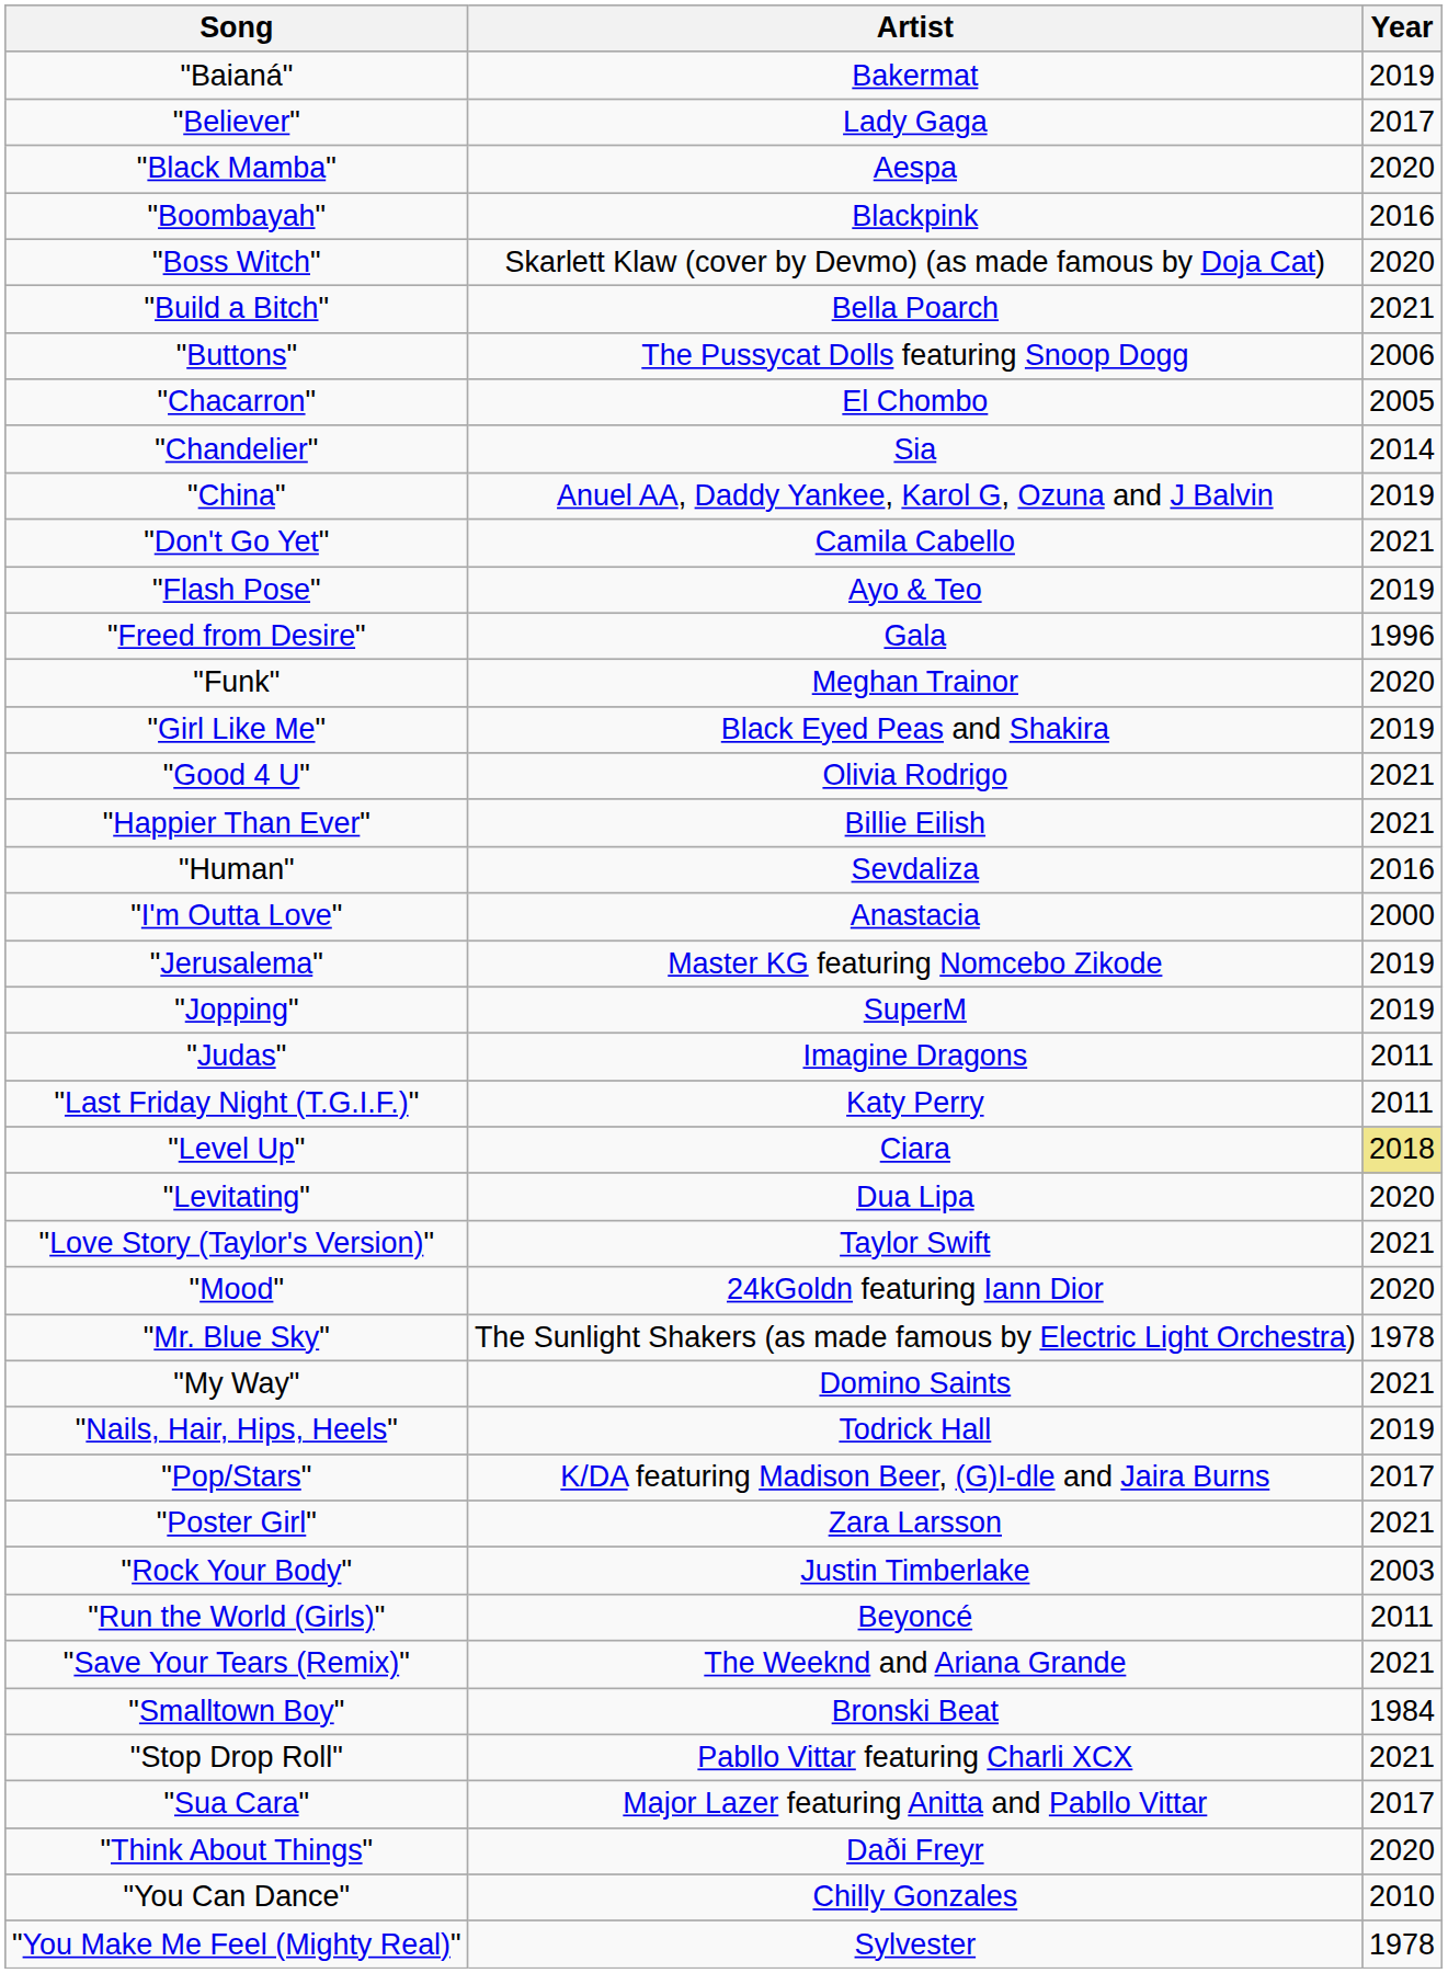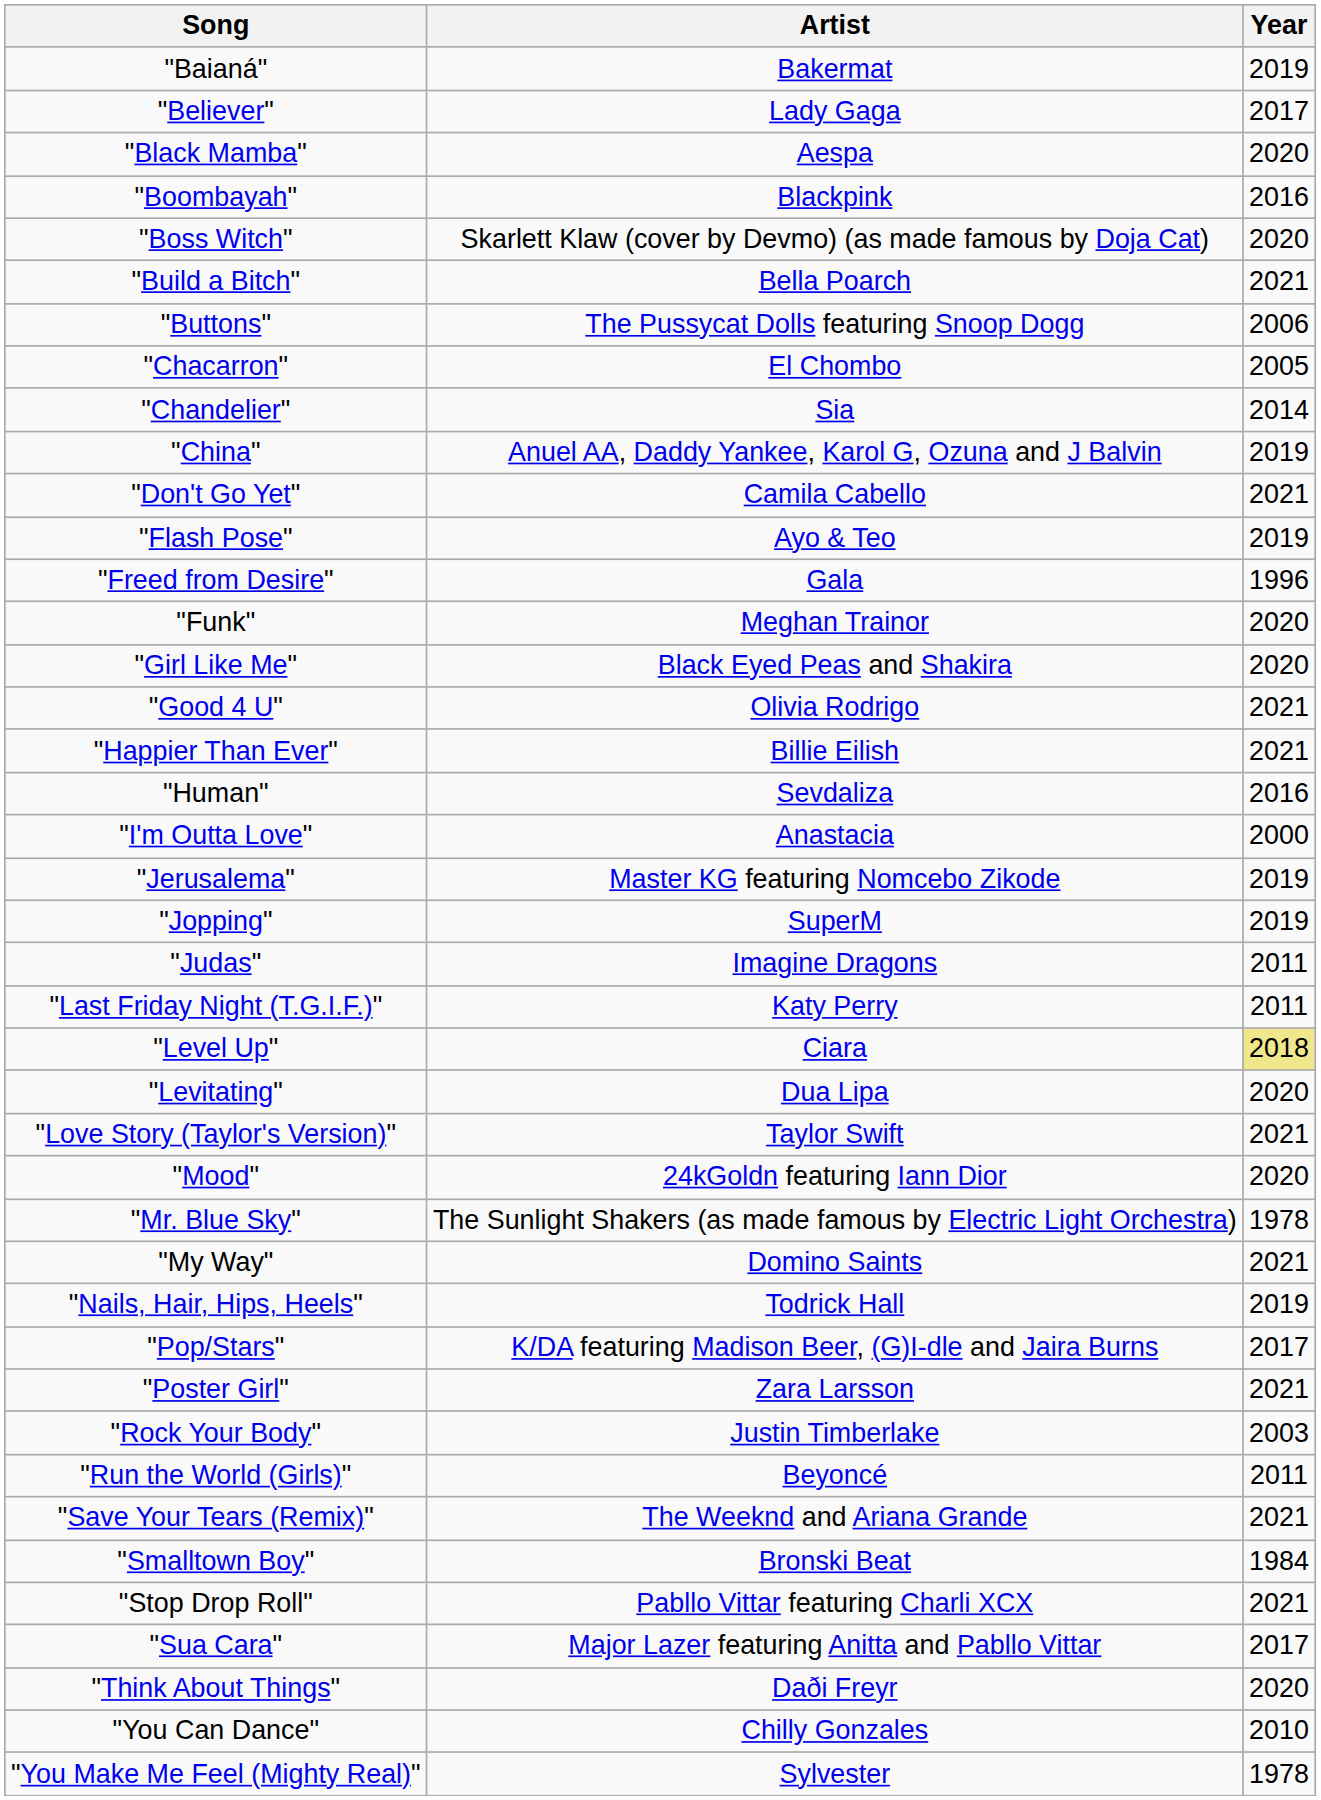 <table class="wikitable sortable" style="text-align:center;">
 <tr>
 <th scope="col">Song</th>
 <th scope="col">Artist</th>
 <th scope="col">Year</th>
 </tr>
 <tr>
 <td>"Baianá"</td>
 <td><a href='#'>Bakermat</a></td>
 <td>2019</td>
 </tr>
 <tr>
 <td>"<a href='#'>Believer</a>"</td>
 <td><a href='#'>Lady Gaga</a></td>
 <td>2017</td>
 </tr>
 <tr>
 <td>"<a href='#'>Black Mamba</a>"</td>
 <td><a href='#'>Aespa</a></td>
 <td>2020</td>
 </tr>
 <tr>
 <td>"<a href='#'>Boombayah</a>"</td>
 <td><a href='#'>Blackpink</a></td>
 <td>2016</td>
 </tr>
 <tr>
 <td>"<a href='#'>Boss Witch</a>"</td>
 <td>Skarlett Klaw (cover by Devmo) (as made famous by <a href='#'>Doja Cat</a>)</td>
 <td>2020</td>
 </tr>
 <tr>
 <td>"<a href='#'>Build a Bitch</a>"</td>
 <td><a href='#'>Bella Poarch</a></td>
 <td>2021</td>
 </tr>
 <tr>
 <td>"<a href='#'>Buttons</a>"</td>
 <td><a href='#'>The Pussycat Dolls</a> featuring <a href='#'>Snoop Dogg</a></td>
 <td>2006</td>
 </tr>
 <tr>
 <td>"<a href='#'>Chacarron</a>"</td>
 <td><a href='#'>El Chombo</a></td>
 <td>2005</td>
 </tr>
 <tr>
 <td>"<a href='#'>Chandelier</a>"</td>
 <td><a href='#'>Sia</a></td>
 <td>2014</td>
 </tr>
 <tr>
 <td>"<a href='#'>China</a>"</td>
 <td><a href='#'>Anuel AA</a>, <a href='#'>Daddy Yankee</a>, <a href='#'>Karol G</a>, <a href='#'>Ozuna</a> and <a href='#'>J Balvin</a></td>
 <td>2019</td>
 </tr>
 <tr>
 <td>"<a href='#'>Don't Go Yet</a>"</td>
 <td><a href='#'>Camila Cabello</a></td>
 <td>2021</td>
 </tr>
 <tr>
 <td>"<a href='#'>Flash Pose</a>"</td>
 <td><a href='#'>Ayo & Teo</a></td>
 <td>2019</td>
 </tr>
 <tr>
 <td>"<a href='#'>Freed from Desire</a>"</td>
 <td><a href='#'>Gala</a></td>
 <td>1996</td>
 </tr>
 <tr>
 <td>"Funk"</td>
 <td><a href='#'>Meghan Trainor</a></td>
 <td>2020</td>
 </tr>
 <tr>
 <td>"<a href='#'>Girl Like Me</a>"</td>
 <td><a href='#'>Black Eyed Peas</a> and <a href='#'>Shakira</a></td>
-<td>2019</td>
+<td>2020</td>
 </tr>
 <tr>
 <td>"<a href='#'>Good 4 U</a>"</td>
 <td><a href='#'>Olivia Rodrigo</a></td>
 <td>2021</td>
 </tr>
 <tr>
 <td>"<a href='#'>Happier Than Ever</a>"</td>
 <td><a href='#'>Billie Eilish</a></td>
 <td>2021</td>
 </tr>
 <tr>
 <td>"Human"</td>
 <td><a href='#'>Sevdaliza</a></td>
 <td>2016</td>
 </tr>
 <tr>
 <td>"<a href='#'>I'm Outta Love</a>"</td>
 <td><a href='#'>Anastacia</a></td>
 <td>2000</td>
 </tr>
 <tr>
 <td>"<a href='#'>Jerusalema</a>"</td>
 <td><a href='#'>Master KG</a> featuring <a href='#'>Nomcebo Zikode</a></td>
 <td>2019</td>
 </tr>
 <tr>
 <td>"<a href='#'>Jopping</a>"</td>
 <td><a href='#'>SuperM</a></td>
 <td>2019</td>
 </tr>
 <tr>
 <td>"<a href='#'>Judas</a>"</td>
 <td><a href='#'>Imagine Dragons</a></td>
 <td>2011</td>
 </tr>
 <tr>
 <td>"<a href='#'>Last Friday Night (T.G.I.F.)</a>"</td>
 <td><a href='#'>Katy Perry</a></td>
 <td>2011</td>
 </tr>
 <tr>
 <td>"<a href='#'>Level Up</a>"</td>
 <td><a href='#'>Ciara</a></td>
 <td style="background: khaki;">2018</td>
 </tr>
 <tr>
 <td>"<a href='#'>Levitating</a>"</td>
 <td><a href='#'>Dua Lipa</a></td>
 <td>2020</td>
 </tr>
 <tr>
 <td>"<a href='#'>Love Story (Taylor's Version)</a>"</td>
 <td><a href='#'>Taylor Swift</a></td>
 <td>2021</td>
 </tr>
 <tr>
 <td>"<a href='#'>Mood</a>"</td>
 <td><a href='#'>24kGoldn</a> featuring <a href='#'>Iann Dior</a></td>
 <td>2020</td>
 </tr>
 <tr>
 <td>"<a href='#'>Mr. Blue Sky</a>"</td>
 <td>The Sunlight Shakers (as made famous by <a href='#'>Electric Light Orchestra</a>)</td>
 <td>1978</td>
 </tr>
 <tr>
 <td>"My Way"</td>
 <td><a href='#'>Domino Saints</a></td>
 <td>2021</td>
 </tr>
 <tr>
 <td>"<a href='#'>Nails, Hair, Hips, Heels</a>"</td>
 <td><a href='#'>Todrick Hall</a></td>
 <td>2019</td>
 </tr>
 <tr>
 <td>"<a href='#'>Pop/Stars</a>"</td>
 <td><a href='#'>K/DA</a> featuring <a href='#'>Madison Beer</a>, <a href='#'>(G)I-dle</a> and <a href='#'>Jaira Burns</a></td>
 <td>2017</td>
 </tr>
 <tr>
 <td>"<a href='#'>Poster Girl</a>"</td>
 <td><a href='#'>Zara Larsson</a></td>
 <td>2021</td>
 </tr>
 <tr>
 <td>"<a href='#'>Rock Your Body</a>"</td>
 <td><a href='#'>Justin Timberlake</a></td>
 <td>2003</td>
 </tr>
 <tr>
 <td>"<a href='#'>Run the World (Girls)</a>"</td>
 <td><a href='#'>Beyoncé</a></td>
 <td>2011</td>
 </tr>
 <tr>
 <td>"<a href='#'>Save Your Tears (Remix)</a>"</td>
 <td><a href='#'>The Weeknd</a> and <a href='#'>Ariana Grande</a></td>
 <td>2021</td>
 </tr>
 <tr>
 <td>"<a href='#'>Smalltown Boy</a>"</td>
 <td><a href='#'>Bronski Beat</a></td>
 <td>1984</td>
 </tr>
 <tr>
 <td>"Stop Drop Roll"</td>
 <td><a href='#'>Pabllo Vittar</a> featuring <a href='#'>Charli XCX</a></td>
 <td>2021</td>
 </tr>
 <tr>
 <td>"<a href='#'>Sua Cara</a>"</td>
 <td><a href='#'>Major Lazer</a> featuring <a href='#'>Anitta</a> and <a href='#'>Pabllo Vittar</a></td>
 <td>2017</td>
 </tr>
 <tr>
 <td>"<a href='#'>Think About Things</a>"</td>
 <td><a href='#'>Daði Freyr</a></td>
 <td>2020</td>
 </tr>
 <tr>
 <td>"You Can Dance"</td>
 <td><a href='#'>Chilly Gonzales</a></td>
 <td>2010</td>
 </tr>
 <tr>
 <td>"<a href='#'>You Make Me Feel (Mighty Real)</a>"</td>
 <td><a href='#'>Sylvester</a></td>
 <td>1978</td>
 </tr>
 </table>
